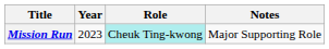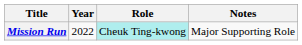 <table class="wikitable plainrowheaders sortable">
 <tr>
 <th scope="col">Title</th>
 <th scope="col">Year</th>
 <th scope="col">Role</th>
 <th scope="col" class="unsortable">Notes</th>
 </tr>
 <tr>
 <th scope="row"><em><a href='#'>Mission Run</a></em></th>
-<td>2023</td>
+<td>2022</td>
 <td style="background: paleturquoise;">Cheuk Ting-kwong</td>
 <td>Major Supporting Role</td>
 </tr>
 </table>
